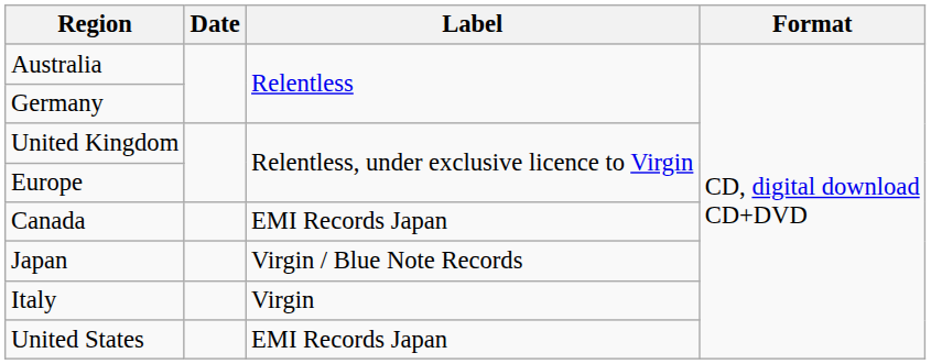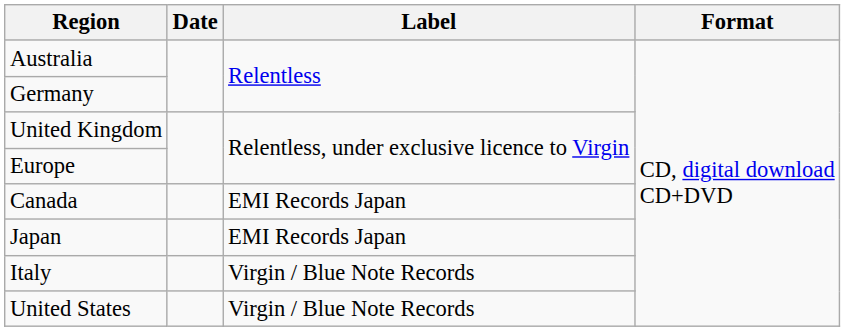 <table class="wikitable">
 <tr>
 <th>Region</th>
 <th>Date</th>
 <th>Label</th>
 <th>Format</th>
 </tr>
 <tr>
 <td>Australia</td>
 <td rowspan="2"></td>
 <td rowspan="2"><a href='#'>Relentless</a></td>
 <td rowspan="8">CD, <a href='#'>digital download</a><br>CD+DVD</td>
 </tr>
 <tr>
 <td>Germany</td>
 </tr>
 <tr>
 <td>United Kingdom</td>
 <td rowspan="2"></td>
 <td rowspan="2">Relentless, under exclusive licence to <a href='#'>Virgin</a></td>
 </tr>
 <tr>
 <td>Europe</td>
 </tr>
 <tr>
 <td>Canada</td>
 <td></td>
 <td>EMI Records Japan</td>
 </tr>
 <tr>
 <td>Japan</td>
 <td></td>
-<td>Virgin / Blue Note Records</td>
+<td>EMI Records Japan</td>
 </tr>
 <tr>
 <td>Italy</td>
 <td></td>
-<td>Virgin</td>
+<td>Virgin / Blue Note Records</td>
 </tr>
 <tr>
 <td>United States</td>
 <td></td>
-<td>EMI Records Japan</td>
+<td>Virgin / Blue Note Records</td>
 </tr>
 </table>
